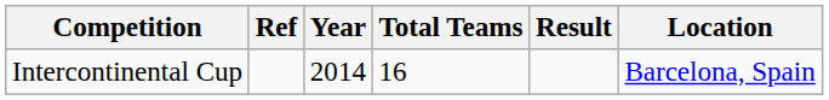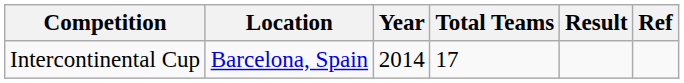 <table class="wikitable">
 <tr>
 <th>Competition</th>
-<th>Ref</th>
+<th>Location</th>
 <th>Year</th>
 <th>Total Teams</th>
 <th>Result</th>
-<th>Location</th>
+<th>Ref</th>
 </tr>
 <tr>
 <td>Intercontinental Cup</td>
+<td><a href='#'>Barcelona, Spain</a></td>
+<td>2014</td>
+<td>17</td>
 <td></td>
-<td>2014</td>
-<td>16</td>
 <td></td>
-<td><a href='#'>Barcelona, Spain</a></td>
 </tr>
 </table>
